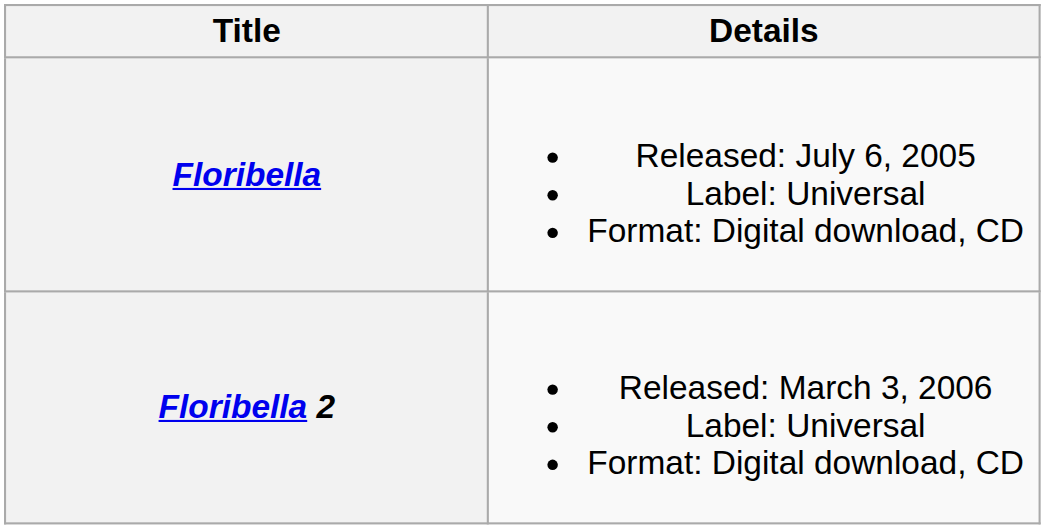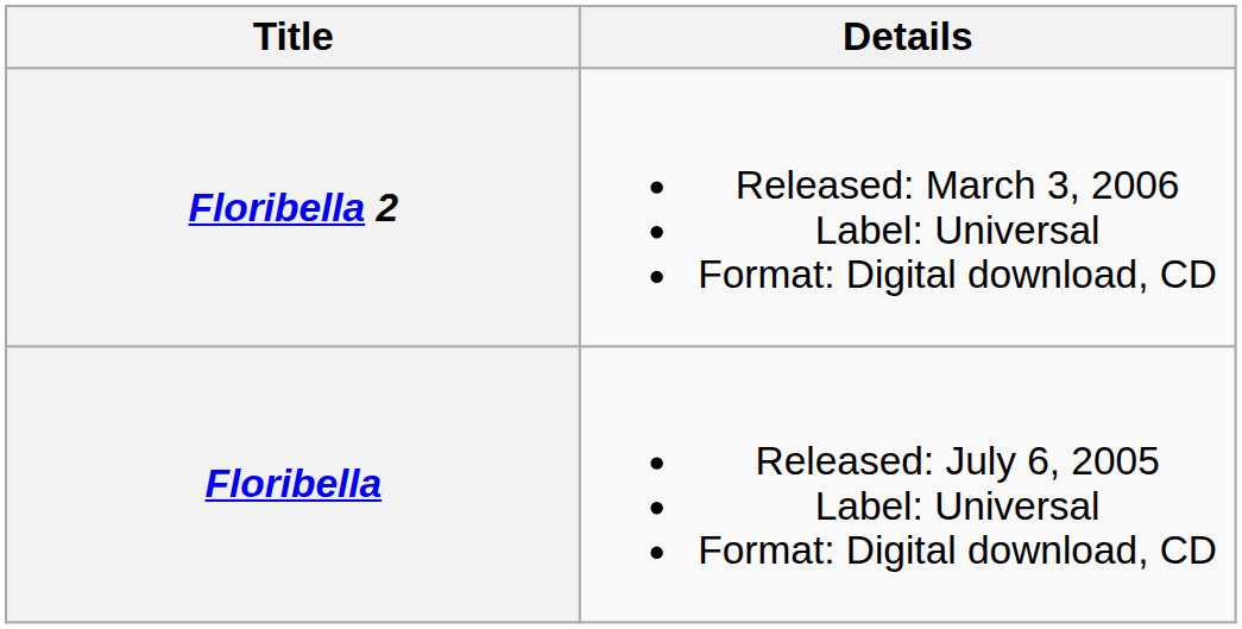 <table class="wikitable plainrowheaders" style="text-align:center;">
 <tr>
 <th scope="col" style="width:14em;">Title</th>
 <th scope="col" style="width:16em;">Details</th>
 </tr>
 <tr>
+<th scope="row"><em><a href='#'>Floribella</a> 2</em></th>
+<td><br><ul><li>Released: March 3, 2006</li><li>Label: Universal</li><li>Format: Digital download, CD</li></ul></td>
+</tr>
+<tr>
 <th scope="row"><em><a href='#'>Floribella</a></em></th>
 <td><br><ul><li>Released: July 6, 2005</li><li>Label: Universal</li><li>Format: Digital download, CD</li></ul></td>
 </tr>
-<tr>
-<th scope="row"><em><a href='#'>Floribella</a> 2</em></th>
-<td><br><ul><li>Released: March 3, 2006</li><li>Label: Universal</li><li>Format: Digital download, CD</li></ul></td>
-</tr>
 </table>
